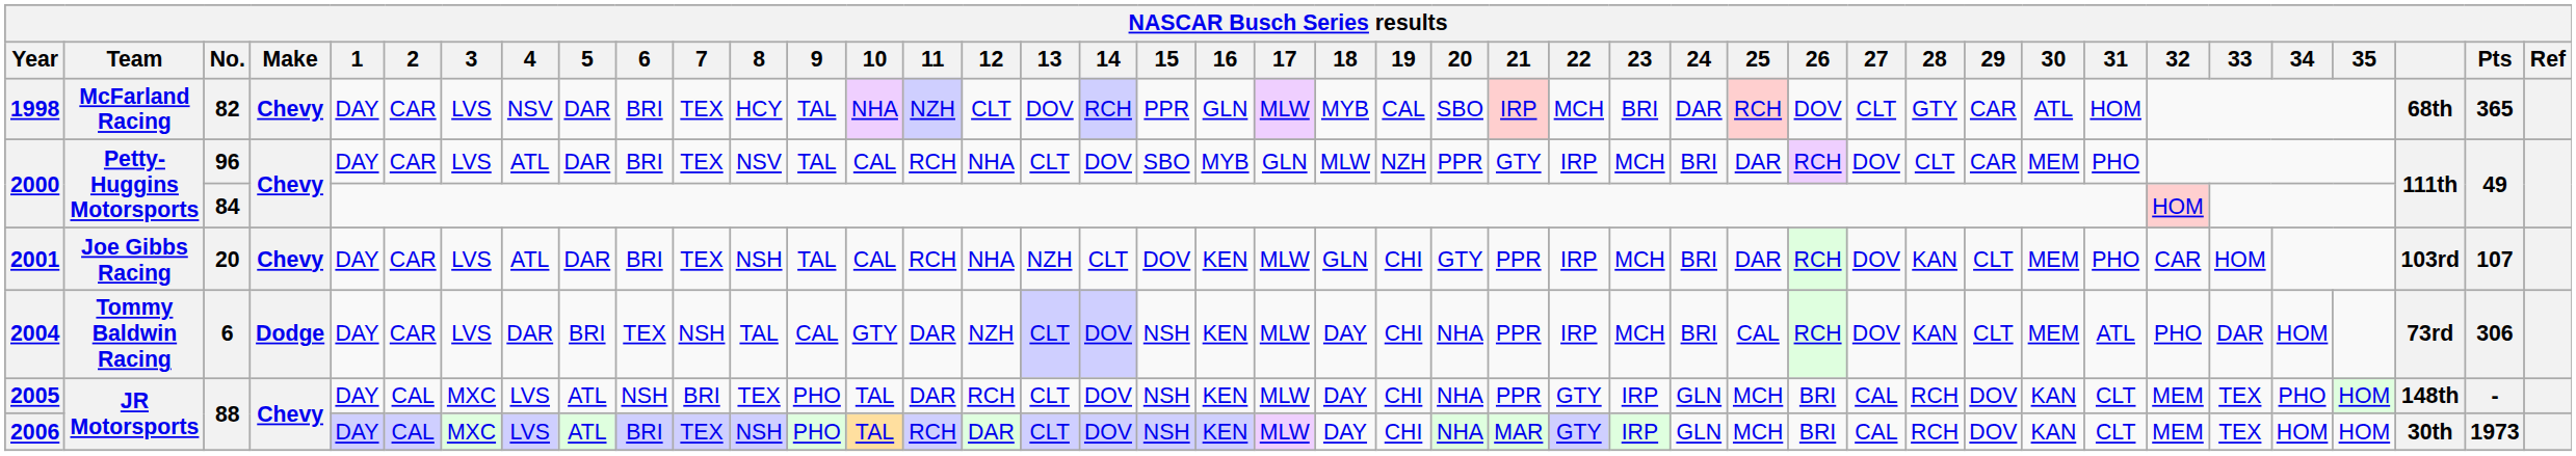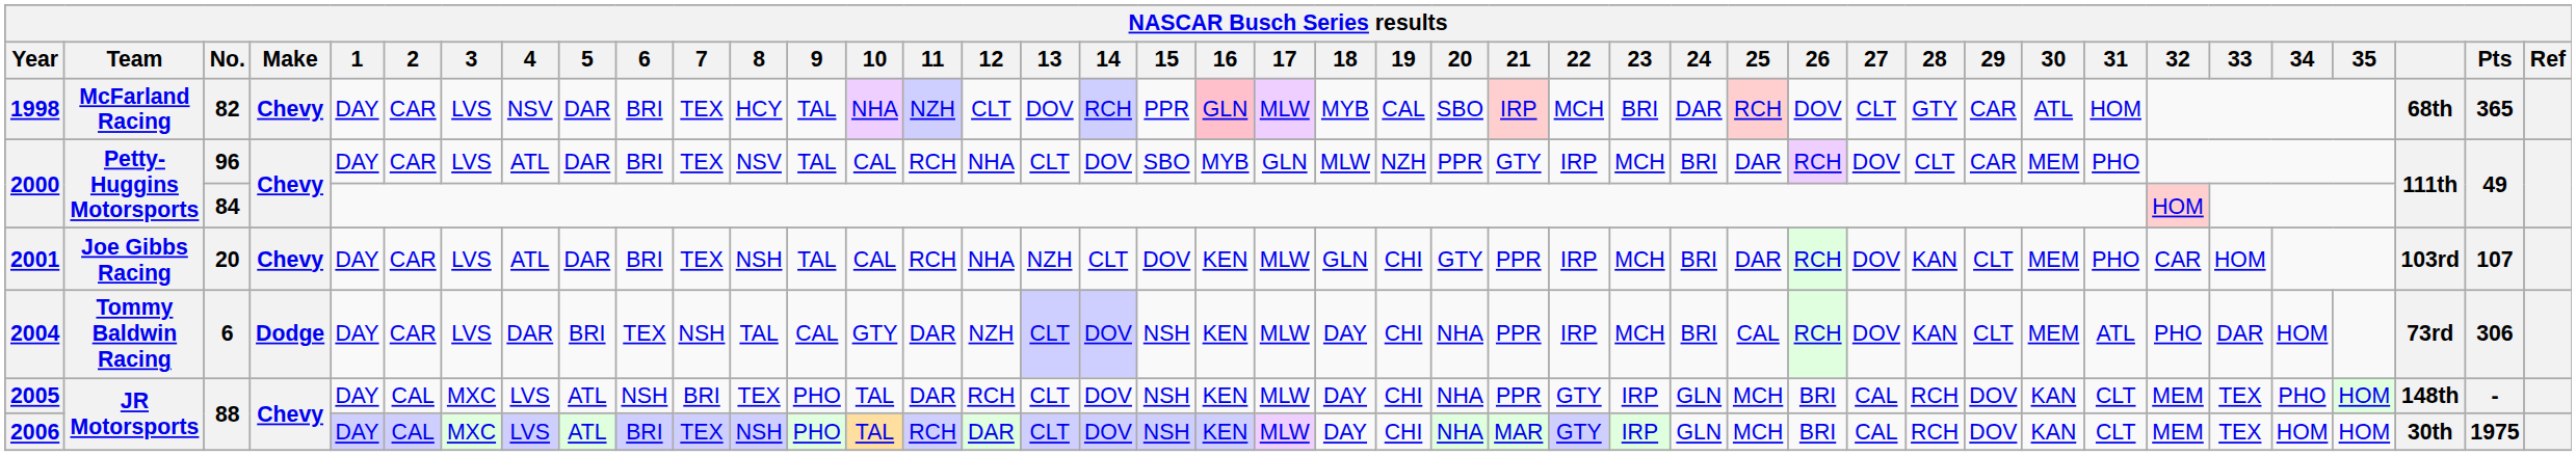 <table class="wikitable" style="text-align:center; font-size:75%">
 <tr>
 <th colspan=42><a href='#'>NASCAR Busch Series</a> results</th>
 </tr>
 <tr>
 <th>Year</th>
 <th>Team</th>
 <th>No.</th>
 <th>Make</th>
 <th>1</th>
 <th>2</th>
 <th>3</th>
 <th>4</th>
 <th>5</th>
 <th>6</th>
 <th>7</th>
 <th>8</th>
 <th>9</th>
 <th>10</th>
 <th>11</th>
 <th>12</th>
 <th>13</th>
 <th>14</th>
 <th>15</th>
 <th>16</th>
 <th>17</th>
 <th>18</th>
 <th>19</th>
 <th>20</th>
 <th>21</th>
 <th>22</th>
 <th>23</th>
 <th>24</th>
 <th>25</th>
 <th>26</th>
 <th>27</th>
 <th>28</th>
 <th>29</th>
 <th>30</th>
 <th>31</th>
 <th>32</th>
 <th>33</th>
 <th>34</th>
 <th>35</th>
 <th></th>
 <th>Pts</th>
 <th>Ref</th>
 </tr>
 <tr>
 <th><a href='#'>1998</a></th>
 <th><a href='#'>McFarland Racing</a></th>
 <th>82</th>
 <th><a href='#'>Chevy</a></th>
 <td><a href='#'>DAY</a></td>
 <td><a href='#'>CAR</a></td>
 <td><a href='#'>LVS</a></td>
 <td><a href='#'>NSV</a></td>
 <td><a href='#'>DAR</a></td>
 <td><a href='#'>BRI</a></td>
 <td><a href='#'>TEX</a></td>
 <td><a href='#'>HCY</a></td>
 <td><a href='#'>TAL</a></td>
 <td style="background:#EFCFFF;"><a href='#'>NHA</a><br></td>
 <td style="background:#CFCFFF;"><a href='#'>NZH</a><br></td>
 <td><a href='#'>CLT</a></td>
 <td><a href='#'>DOV</a></td>
 <td style="background:#CFCFFF;"><a href='#'>RCH</a><br></td>
 <td><a href='#'>PPR</a></td>
-<td><a href='#'>GLN</a></td>
+<td style="background: pink;"><a href='#'>GLN</a></td>
 <td style="background:#EFCFFF;"><a href='#'>MLW</a><br></td>
 <td><a href='#'>MYB</a></td>
 <td><a href='#'>CAL</a></td>
 <td><a href='#'>SBO</a></td>
 <td style="background:#FFCFCF;"><a href='#'>IRP</a><br></td>
 <td><a href='#'>MCH</a></td>
 <td><a href='#'>BRI</a></td>
 <td><a href='#'>DAR</a></td>
 <td style="background:#FFCFCF;"><a href='#'>RCH</a><br></td>
 <td><a href='#'>DOV</a></td>
 <td><a href='#'>CLT</a></td>
 <td><a href='#'>GTY</a></td>
 <td><a href='#'>CAR</a></td>
 <td><a href='#'>ATL</a></td>
 <td><a href='#'>HOM</a></td>
 <td colspan=4></td>
 <th>68th</th>
 <th>365</th>
 <th></th>
 </tr>
 <tr>
 <th rowspan=2><a href='#'>2000</a></th>
 <th rowspan=2><a href='#'>Petty-Huggins Motorsports</a></th>
 <th>96</th>
 <th rowspan=2><a href='#'>Chevy</a></th>
 <td><a href='#'>DAY</a></td>
 <td><a href='#'>CAR</a></td>
 <td><a href='#'>LVS</a></td>
 <td><a href='#'>ATL</a></td>
 <td><a href='#'>DAR</a></td>
 <td><a href='#'>BRI</a></td>
 <td><a href='#'>TEX</a></td>
 <td><a href='#'>NSV</a></td>
 <td><a href='#'>TAL</a></td>
 <td><a href='#'>CAL</a></td>
 <td><a href='#'>RCH</a></td>
 <td><a href='#'>NHA</a></td>
 <td><a href='#'>CLT</a></td>
 <td><a href='#'>DOV</a></td>
 <td><a href='#'>SBO</a></td>
 <td><a href='#'>MYB</a></td>
 <td><a href='#'>GLN</a></td>
 <td><a href='#'>MLW</a></td>
 <td><a href='#'>NZH</a></td>
 <td><a href='#'>PPR</a></td>
 <td><a href='#'>GTY</a></td>
 <td><a href='#'>IRP</a></td>
 <td><a href='#'>MCH</a></td>
 <td><a href='#'>BRI</a></td>
 <td><a href='#'>DAR</a></td>
 <td style="background:#EFCFFF;"><a href='#'>RCH</a><br></td>
 <td><a href='#'>DOV</a></td>
 <td><a href='#'>CLT</a></td>
 <td><a href='#'>CAR</a></td>
 <td><a href='#'>MEM</a></td>
 <td><a href='#'>PHO</a></td>
 <td colspan=4></td>
 <th rowspan=2>111th</th>
 <th rowspan=2>49</th>
 <th rowspan=2></th>
 </tr>
 <tr>
 <th>84</th>
 <td colspan=31></td>
 <td style="background:#FFCFCF;"><a href='#'>HOM</a><br></td>
 <td colspan=3></td>
 </tr>
 <tr>
 <th><a href='#'>2001</a></th>
 <th><a href='#'>Joe Gibbs Racing</a></th>
 <th>20</th>
 <th><a href='#'>Chevy</a></th>
 <td><a href='#'>DAY</a></td>
 <td><a href='#'>CAR</a></td>
 <td><a href='#'>LVS</a></td>
 <td><a href='#'>ATL</a></td>
 <td><a href='#'>DAR</a></td>
 <td><a href='#'>BRI</a></td>
 <td><a href='#'>TEX</a></td>
 <td><a href='#'>NSH</a></td>
 <td><a href='#'>TAL</a></td>
 <td><a href='#'>CAL</a></td>
 <td><a href='#'>RCH</a></td>
 <td><a href='#'>NHA</a></td>
 <td><a href='#'>NZH</a></td>
 <td><a href='#'>CLT</a></td>
 <td><a href='#'>DOV</a></td>
 <td><a href='#'>KEN</a></td>
 <td><a href='#'>MLW</a></td>
 <td><a href='#'>GLN</a></td>
 <td><a href='#'>CHI</a></td>
 <td><a href='#'>GTY</a></td>
 <td><a href='#'>PPR</a></td>
 <td><a href='#'>IRP</a></td>
 <td><a href='#'>MCH</a></td>
 <td><a href='#'>BRI</a></td>
 <td><a href='#'>DAR</a></td>
 <td style="background:#DFFFDF;"><a href='#'>RCH</a><br></td>
 <td><a href='#'>DOV</a></td>
 <td><a href='#'>KAN</a></td>
 <td><a href='#'>CLT</a></td>
 <td><a href='#'>MEM</a></td>
 <td><a href='#'>PHO</a></td>
 <td><a href='#'>CAR</a></td>
 <td><a href='#'>HOM</a></td>
 <td colspan=2></td>
 <th>103rd</th>
 <th>107</th>
 <th></th>
 </tr>
 <tr>
 <th><a href='#'>2004</a></th>
 <th><a href='#'>Tommy Baldwin Racing</a></th>
 <th>6</th>
 <th><a href='#'>Dodge</a></th>
 <td><a href='#'>DAY</a></td>
 <td><a href='#'>CAR</a></td>
 <td><a href='#'>LVS</a></td>
 <td><a href='#'>DAR</a></td>
 <td><a href='#'>BRI</a></td>
 <td><a href='#'>TEX</a></td>
 <td><a href='#'>NSH</a></td>
 <td><a href='#'>TAL</a></td>
 <td><a href='#'>CAL</a></td>
 <td><a href='#'>GTY</a></td>
 <td><a href='#'>DAR</a></td>
 <td><a href='#'>NZH</a></td>
 <td style="background:#CFCFFF;"><a href='#'>CLT</a><br></td>
 <td style="background:#CFCFFF;"><a href='#'>DOV</a><br></td>
 <td><a href='#'>NSH</a></td>
 <td><a href='#'>KEN</a></td>
 <td><a href='#'>MLW</a></td>
 <td><a href='#'>DAY</a></td>
 <td><a href='#'>CHI</a></td>
 <td><a href='#'>NHA</a></td>
 <td><a href='#'>PPR</a></td>
 <td><a href='#'>IRP</a></td>
 <td><a href='#'>MCH</a></td>
 <td><a href='#'>BRI</a></td>
 <td><a href='#'>CAL</a></td>
 <td style="background:#DFFFDF;"><a href='#'>RCH</a><br></td>
 <td><a href='#'>DOV</a></td>
 <td><a href='#'>KAN</a></td>
 <td><a href='#'>CLT</a></td>
 <td><a href='#'>MEM</a></td>
 <td><a href='#'>ATL</a></td>
 <td><a href='#'>PHO</a></td>
 <td><a href='#'>DAR</a></td>
 <td><a href='#'>HOM</a></td>
 <td></td>
 <th>73rd</th>
 <th>306</th>
 <th></th>
 </tr>
 <tr>
 <th><a href='#'>2005</a></th>
 <th rowspan=2><a href='#'>JR Motorsports</a></th>
 <th rowspan=2>88</th>
 <th rowspan=2><a href='#'>Chevy</a></th>
 <td><a href='#'>DAY</a></td>
 <td><a href='#'>CAL</a></td>
 <td><a href='#'>MXC</a></td>
 <td><a href='#'>LVS</a></td>
 <td><a href='#'>ATL</a></td>
 <td><a href='#'>NSH</a></td>
 <td><a href='#'>BRI</a></td>
 <td><a href='#'>TEX</a></td>
 <td><a href='#'>PHO</a></td>
 <td><a href='#'>TAL</a></td>
 <td><a href='#'>DAR</a></td>
 <td><a href='#'>RCH</a></td>
 <td><a href='#'>CLT</a></td>
 <td><a href='#'>DOV</a></td>
 <td><a href='#'>NSH</a></td>
 <td><a href='#'>KEN</a></td>
 <td><a href='#'>MLW</a></td>
 <td><a href='#'>DAY</a></td>
 <td><a href='#'>CHI</a></td>
 <td><a href='#'>NHA</a></td>
 <td><a href='#'>PPR</a></td>
 <td><a href='#'>GTY</a></td>
 <td><a href='#'>IRP</a></td>
 <td><a href='#'>GLN</a></td>
 <td><a href='#'>MCH</a></td>
 <td><a href='#'>BRI</a></td>
 <td><a href='#'>CAL</a></td>
 <td><a href='#'>RCH</a></td>
 <td><a href='#'>DOV</a></td>
 <td><a href='#'>KAN</a></td>
 <td><a href='#'>CLT</a></td>
 <td><a href='#'>MEM</a></td>
 <td><a href='#'>TEX</a></td>
 <td><a href='#'>PHO</a></td>
 <td style="background:#DFFFDF;"><a href='#'>HOM</a><br></td>
 <th>148th</th>
 <th>-</th>
 <th></th>
 </tr>
 <tr>
 <th><a href='#'>2006</a></th>
 <td style="background:#CFCFFF;"><a href='#'>DAY</a><br></td>
 <td style="background:#CFCFFF;"><a href='#'>CAL</a><br></td>
 <td style="background:#DFFFDF;"><a href='#'>MXC</a><br></td>
 <td style="background:#CFCFFF;"><a href='#'>LVS</a><br></td>
 <td style="background:#DFFFDF;"><a href='#'>ATL</a><br></td>
 <td style="background:#CFCFFF;"><a href='#'>BRI</a><br></td>
 <td style="background:#CFCFFF;"><a href='#'>TEX</a><br></td>
 <td style="background:#CFCFFF;"><a href='#'>NSH</a><br></td>
 <td style="background:#DFFFDF;"><a href='#'>PHO</a><br></td>
 <td style="background:#FFDF9F;"><a href='#'>TAL</a><br></td>
 <td style="background:#CFCFFF;"><a href='#'>RCH</a><br></td>
 <td style="background:#DFFFDF;"><a href='#'>DAR</a><br></td>
 <td style="background:#CFCFFF;"><a href='#'>CLT</a><br></td>
 <td style="background:#CFCFFF;"><a href='#'>DOV</a><br></td>
 <td style="background:#CFCFFF;"><a href='#'>NSH</a><br></td>
 <td style="background:#CFCFFF;"><a href='#'>KEN</a><br></td>
 <td style="background:#EFCFFF;"><a href='#'>MLW</a><br></td>
 <td><a href='#'>DAY</a></td>
 <td><a href='#'>CHI</a></td>
 <td style="background:#DFFFDF;"><a href='#'>NHA</a><br></td>
 <td style="background:#DFFFDF;"><a href='#'>MAR</a><br></td>
 <td style="background:#CFCFFF;"><a href='#'>GTY</a><br></td>
 <td style="background:#DFFFDF;"><a href='#'>IRP</a><br></td>
 <td><a href='#'>GLN</a></td>
 <td><a href='#'>MCH</a></td>
 <td><a href='#'>BRI</a></td>
 <td><a href='#'>CAL</a></td>
 <td><a href='#'>RCH</a></td>
 <td><a href='#'>DOV</a></td>
 <td><a href='#'>KAN</a></td>
 <td><a href='#'>CLT</a></td>
 <td><a href='#'>MEM</a></td>
 <td><a href='#'>TEX</a></td>
 <td><a href='#'>HOM</a></td>
 <td><a href='#'>HOM</a></td>
 <th>30th</th>
-<th>1973</th>
+<th>1975</th>
 <th></th>
 </tr>
 </table>
